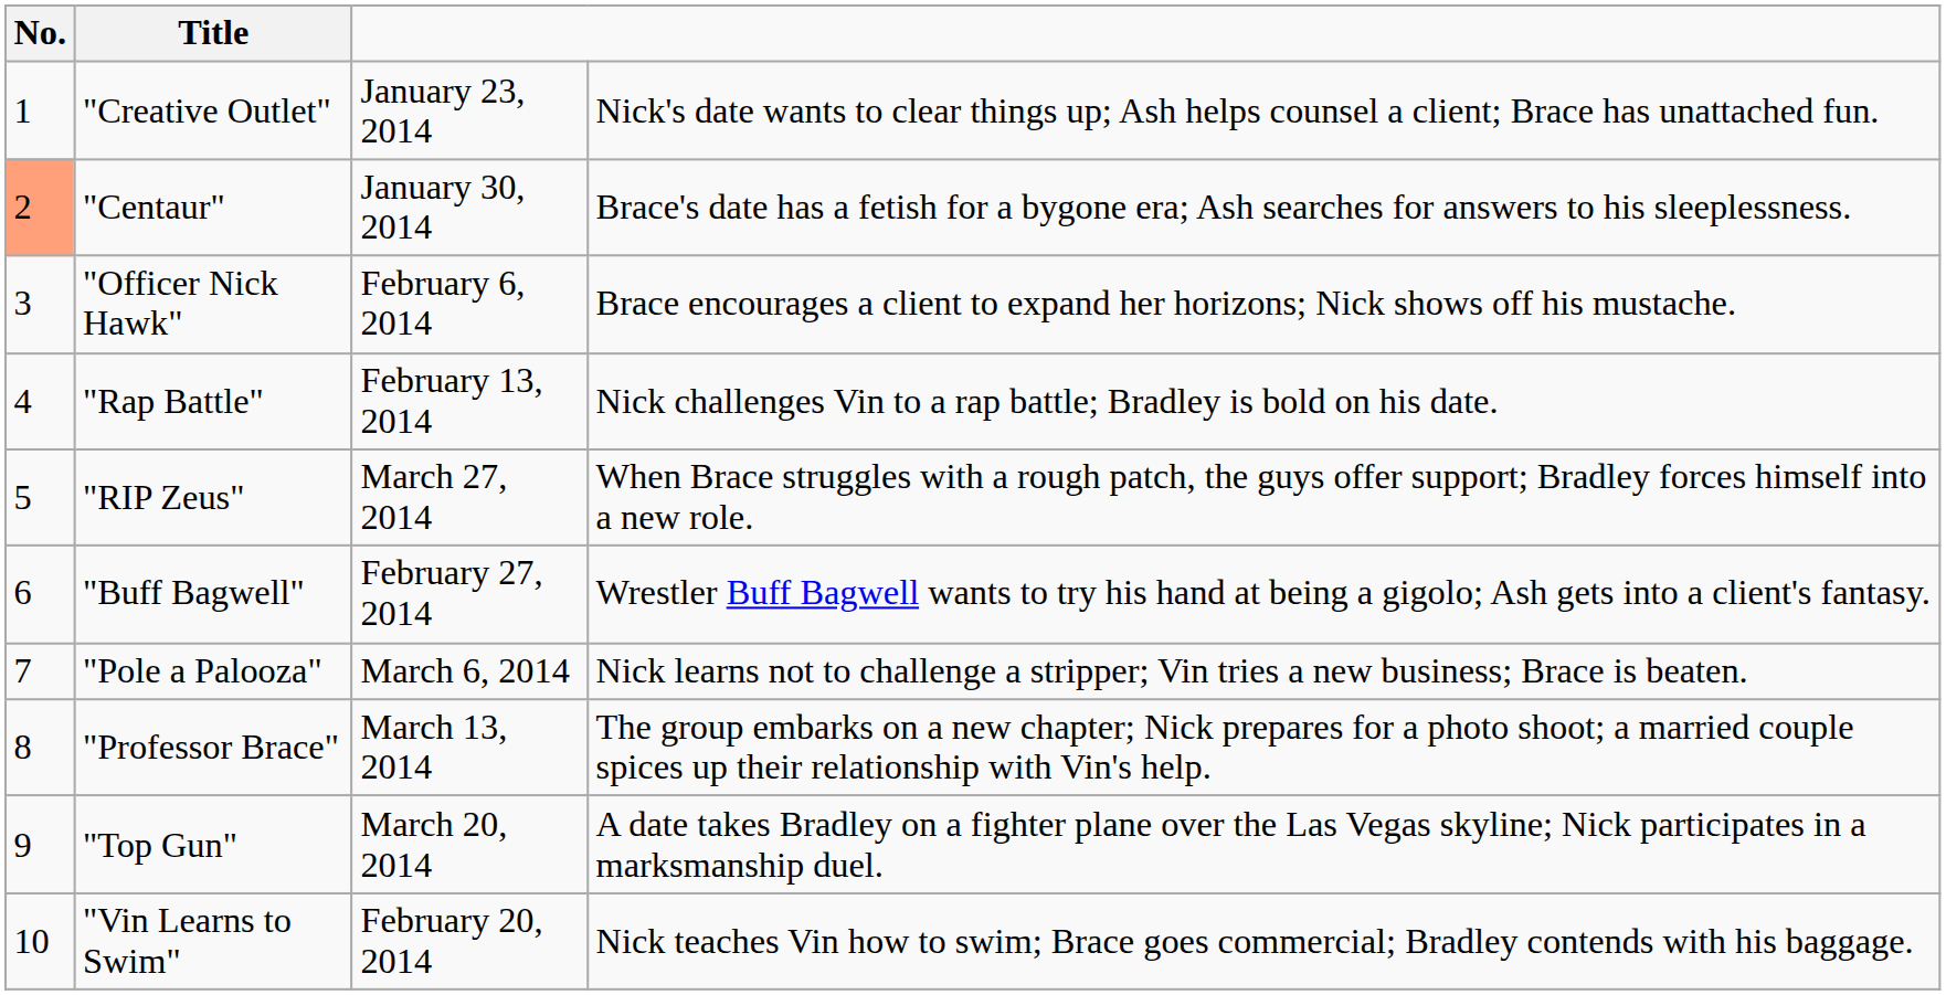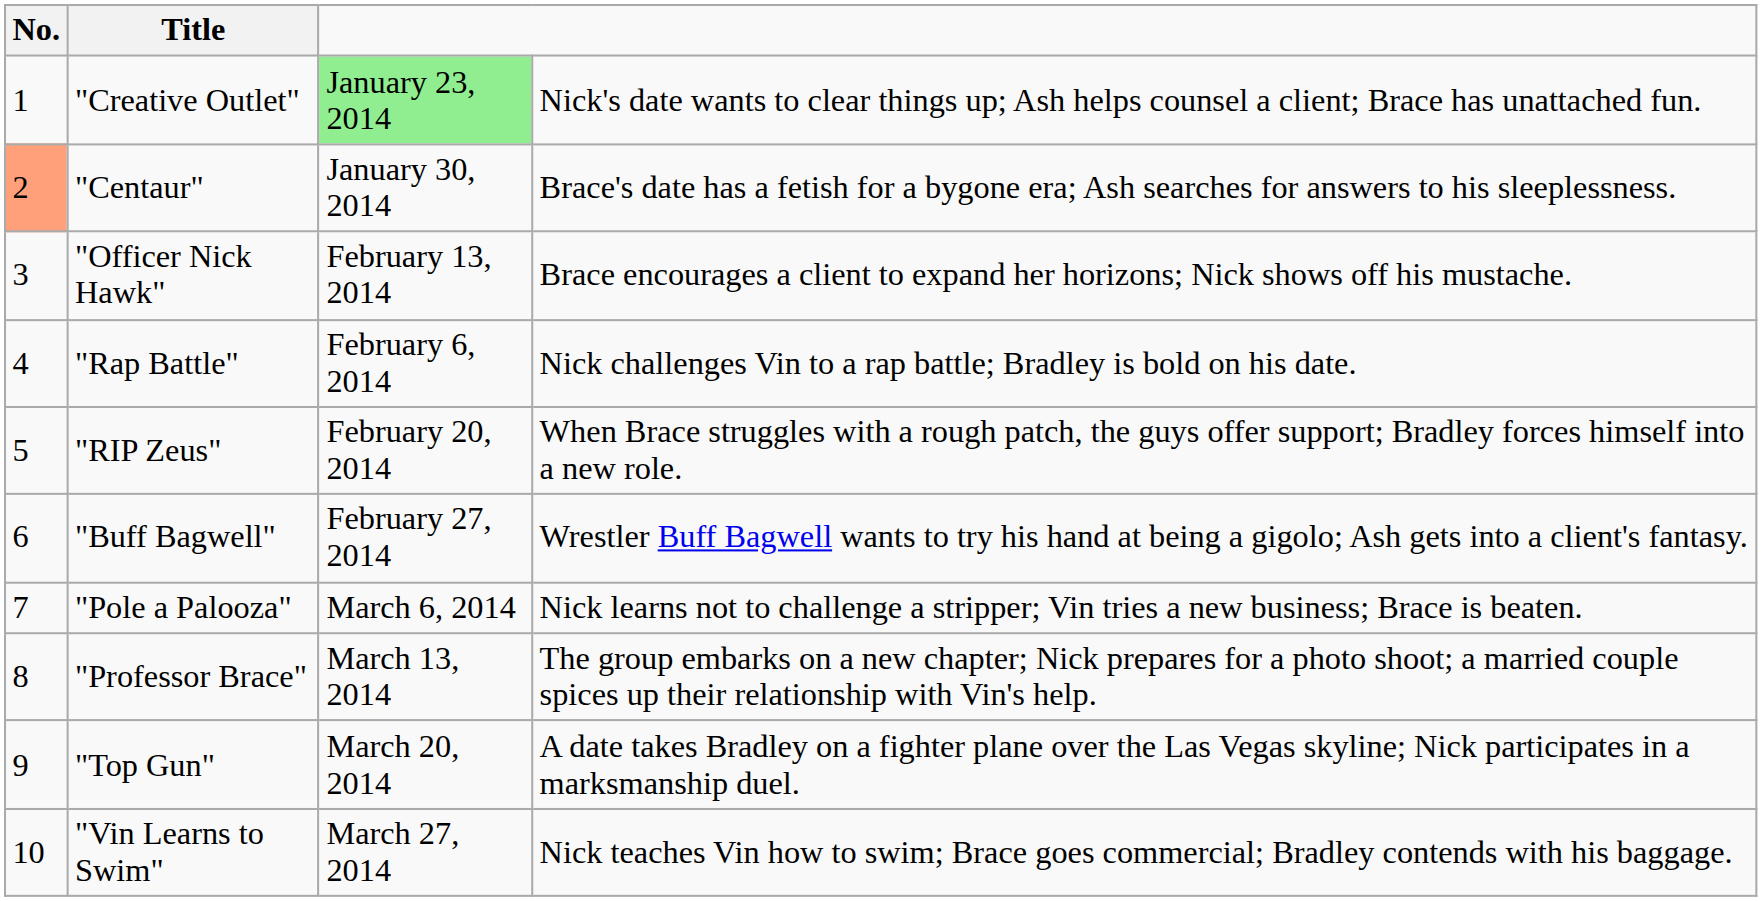 <table class="wikitable">
 <tr>
 <th>No.</th>
 <th>Title</th>
 </tr>
 <tr>
 <td>1</td>
 <td>"Creative Outlet"</td>
-<td>January 23, 2014</td>
+<td style="background: lightgreen;">January 23, 2014</td>
 <td>Nick's date wants to clear things up; Ash helps counsel a client; Brace has unattached fun.</td>
 </tr>
 <tr>
 <td style="background: lightsalmon;">2</td>
 <td>"Centaur"</td>
 <td>January 30, 2014</td>
 <td>Brace's date has a fetish for a bygone era; Ash searches for answers to his sleeplessness.</td>
 </tr>
 <tr>
 <td>3</td>
 <td>"Officer Nick Hawk"</td>
-<td>February 6, 2014</td>
+<td>February 13, 2014</td>
 <td>Brace encourages a client to expand her horizons; Nick shows off his mustache.</td>
 </tr>
 <tr>
 <td>4</td>
 <td>"Rap Battle"</td>
-<td>February 13, 2014</td>
+<td>February 6, 2014</td>
 <td>Nick challenges Vin to a rap battle; Bradley is bold on his date.</td>
 </tr>
 <tr>
 <td>5</td>
 <td>"RIP Zeus"</td>
-<td>March 27, 2014</td>
+<td>February 20, 2014</td>
 <td>When Brace struggles with a rough patch, the guys offer support; Bradley forces himself into a new role.</td>
 </tr>
 <tr>
 <td>6</td>
 <td>"Buff Bagwell"</td>
 <td>February 27, 2014</td>
 <td>Wrestler <a href='#'>Buff Bagwell</a> wants to try his hand at being a gigolo; Ash gets into a client's fantasy.</td>
 </tr>
 <tr>
 <td>7</td>
 <td>"Pole a Palooza"</td>
 <td>March 6, 2014</td>
 <td>Nick learns not to challenge a stripper; Vin tries a new business; Brace is beaten.</td>
 </tr>
 <tr>
 <td>8</td>
 <td>"Professor Brace"</td>
 <td>March 13, 2014</td>
 <td>The group embarks on a new chapter; Nick prepares for a photo shoot; a married couple spices up their relationship with Vin's help.</td>
 </tr>
 <tr>
 <td>9</td>
 <td>"Top Gun"</td>
 <td>March 20, 2014</td>
 <td>A date takes Bradley on a fighter plane over the Las Vegas skyline; Nick participates in a marksmanship duel.</td>
 </tr>
 <tr>
 <td>10</td>
 <td>"Vin Learns to Swim"</td>
-<td>February 20, 2014</td>
+<td>March 27, 2014</td>
 <td>Nick teaches Vin how to swim; Brace goes commercial; Bradley contends with his baggage.</td>
 </tr>
 </table>
